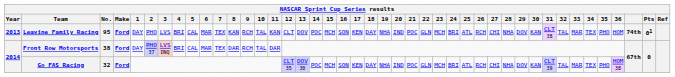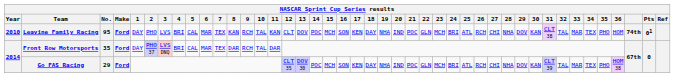 <table class="wikitable" style="text-align:center; font-size:75%">
 <tr>
 <th colspan=45><a href='#'>NASCAR Sprint Cup Series</a> results</th>
 </tr>
 <tr>
 <th>Year</th>
 <th>Team</th>
 <th>No.</th>
 <th>Make</th>
 <th>1</th>
 <th>2</th>
 <th>3</th>
 <th>4</th>
 <th>5</th>
 <th>6</th>
 <th>7</th>
 <th>8</th>
 <th>9</th>
 <th>10</th>
 <th>11</th>
 <th>12</th>
 <th>13</th>
 <th>14</th>
 <th>15</th>
 <th>16</th>
 <th>17</th>
 <th>18</th>
 <th>19</th>
 <th>20</th>
 <th>21</th>
 <th>22</th>
 <th>23</th>
 <th>24</th>
 <th>25</th>
 <th>26</th>
 <th>27</th>
 <th>28</th>
 <th>29</th>
 <th>30</th>
 <th>31</th>
 <th>32</th>
 <th>33</th>
 <th>34</th>
 <th>35</th>
 <th>36</th>
 <th></th>
 <th>Pts</th>
 <th>Ref</th>
 </tr>
 <tr>
-<th><a href='#'>2013</a></th>
+<th><a href='#'>2010</a></th>
 <th><a href='#'>Leavine Family Racing</a></th>
 <th>95</th>
 <th><a href='#'>Ford</a></th>
 <td><a href='#'>DAY</a></td>
 <td><a href='#'>PHO</a></td>
 <td><a href='#'>LVS</a></td>
 <td><a href='#'>BRI</a></td>
 <td><a href='#'>CAL</a></td>
 <td><a href='#'>MAR</a></td>
 <td><a href='#'>TEX</a></td>
 <td><a href='#'>KAN</a></td>
 <td><a href='#'>RCH</a></td>
 <td><a href='#'>TAL</a></td>
 <td><a href='#'>KAN</a></td>
 <td><a href='#'>CLT</a></td>
 <td><a href='#'>DOV</a></td>
 <td><a href='#'>POC</a></td>
 <td><a href='#'>MCH</a></td>
 <td><a href='#'>SON</a></td>
 <td><a href='#'>KEN</a></td>
 <td><a href='#'>DAY</a></td>
 <td><a href='#'>NHA</a></td>
 <td><a href='#'>IND</a></td>
 <td><a href='#'>POC</a></td>
 <td><a href='#'>GLN</a></td>
 <td><a href='#'>MCH</a></td>
 <td><a href='#'>BRI</a></td>
 <td><a href='#'>ATL</a></td>
 <td><a href='#'>RCH</a></td>
 <td><a href='#'>CHI</a></td>
 <td><a href='#'>NHA</a></td>
 <td><a href='#'>DOV</a></td>
 <td><a href='#'>KAN</a></td>
 <td style="background:#EFCFFF;"><a href='#'>CLT</a><br><small>38</small></td>
 <td><a href='#'>TAL</a></td>
 <td><a href='#'>MAR</a></td>
 <td><a href='#'>TEX</a></td>
 <td><a href='#'>PHO</a></td>
 <td><a href='#'>HOM</a></td>
 <th>74th</th>
 <th>0<sup>1</sup></th>
 <th></th>
 </tr>
 <tr>
 <th rowspan=2><a href='#'>2014</a></th>
 <th><a href='#'>Front Row Motorsports</a></th>
-<th>38</th>
+<th>35</th>
 <th><a href='#'>Ford</a></th>
 <td><a href='#'>DAY</a></td>
 <td style="background:#CFCFFF;"><a href='#'>PHO</a><br><small>37</small></td>
 <td style="background:#FFCFCF;"><a href='#'>LVS</a><br><small>DNQ</small></td>
 <td><a href='#'>BRI</a></td>
 <td><a href='#'>CAL</a></td>
 <td><a href='#'>MAR</a></td>
 <td><a href='#'>TEX</a></td>
 <td><a href='#'>DAR</a></td>
 <td><a href='#'>RCH</a></td>
 <td><a href='#'>TAL</a></td>
 <td><a href='#'>DAR</a></td>
 <td colspan=25></td>
 <th rowspan=2>67th</th>
 <th rowspan=2>0</th>
 <th rowspan=2></th>
 </tr>
 <tr>
 <th><a href='#'>Go FAS Racing</a></th>
-<th>32</th>
+<th>29</th>
 <th><a href='#'>Ford</a></th>
 <td colspan=11></td>
 <td style="background:#CFCFFF;"><a href='#'>CLT</a><br><small>35</small></td>
 <td style="background:#CFCFFF;"><a href='#'>DOV</a><br><small>30</small></td>
 <td><a href='#'>POC</a></td>
 <td><a href='#'>MCH</a></td>
 <td><a href='#'>SON</a></td>
 <td><a href='#'>KEN</a></td>
 <td><a href='#'>DAY</a></td>
 <td><a href='#'>NHA</a></td>
 <td><a href='#'>IND</a></td>
 <td><a href='#'>POC</a></td>
 <td><a href='#'>GLN</a></td>
 <td><a href='#'>MCH</a></td>
 <td><a href='#'>BRI</a></td>
 <td><a href='#'>ATL</a></td>
 <td><a href='#'>RCH</a></td>
 <td><a href='#'>CHI</a></td>
 <td><a href='#'>NHA</a></td>
 <td><a href='#'>DOV</a></td>
 <td><a href='#'>KAN</a></td>
 <td style="background:#CFCFFF;"><a href='#'>CLT</a><br><small>39</small></td>
 <td><a href='#'>TAL</a></td>
 <td><a href='#'>MAR</a></td>
 <td><a href='#'>TEX</a></td>
 <td><a href='#'>PHO</a></td>
 <td style="background:#EFCFFF;"><a href='#'>HOM</a><br><small>38</small></td>
 </tr>
 </table>
